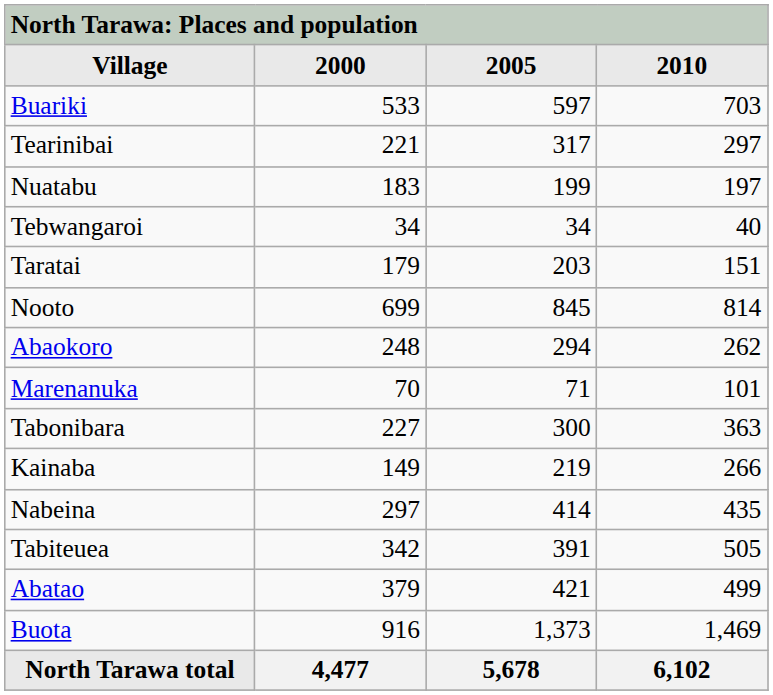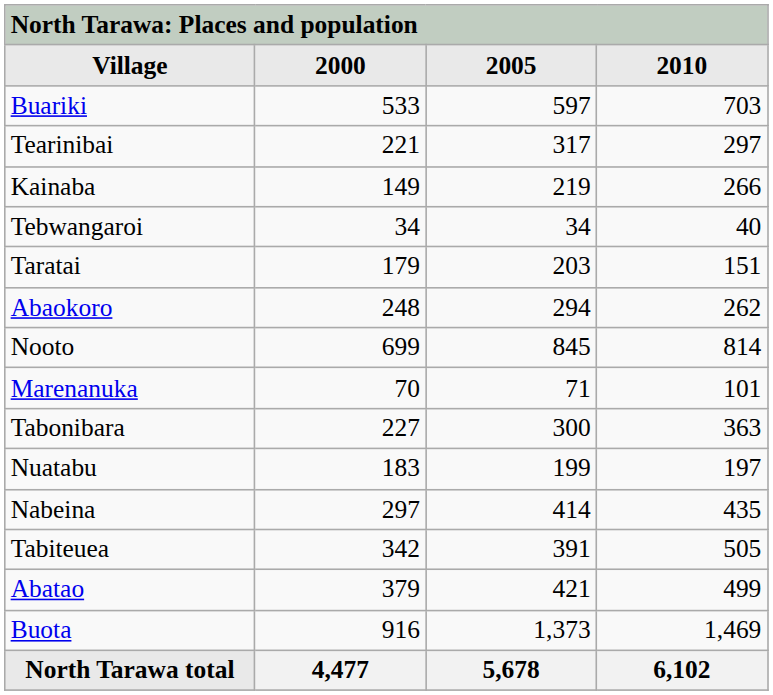 <table class="wikitable">
 <tr>
 <td colspan=4 style="background-color:#C1CDC1"><strong>North Tarawa: Places and population</strong></td>
 </tr>
 <tr>
 <th style="background-color:#E9E9E9" align=left valign=top width=150>Village</th>
 <th style="background-color:#E9E9E9" align=left valign=top width=100>2000</th>
 <th style="background-color:#E9E9E9" align=right valign=top width=100>2005</th>
 <th style="background-color:#E9E9E9" align=right valign=top width=100>2010</th>
 </tr>
 <tr>
 <td><a href='#'>Buariki</a></td>
 <td align=right>533</td>
 <td align=right>597</td>
 <td align=right>703</td>
 </tr>
 <tr>
 <td>Tearinibai</td>
 <td align=right>221</td>
 <td align=right>317</td>
 <td align=right>297</td>
 </tr>
 <tr>
-<td>Nuatabu</td>
-<td align=right>183</td>
-<td align=right>199</td>
-<td align=right>197</td>
+<td>Kainaba</td>
+<td align=right>149</td>
+<td align=right>219</td>
+<td align=right>266</td>
 </tr>
 <tr>
 <td>Tebwangaroi</td>
 <td align=right>34</td>
 <td align=right>34</td>
 <td align=right>40</td>
 </tr>
 <tr>
 <td>Taratai</td>
 <td align=right>179</td>
 <td align=right>203</td>
 <td align=right>151</td>
 </tr>
 <tr>
+<td><a href='#'>Abaokoro</a></td>
+<td align=right>248</td>
+<td align=right>294</td>
+<td align=right>262</td>
+</tr>
+<tr>
 <td>Nooto</td>
 <td align=right>699</td>
 <td align=right>845</td>
 <td align=right>814</td>
-</tr>
-<tr>
-<td><a href='#'>Abaokoro</a></td>
-<td align=right>248</td>
-<td align=right>294</td>
-<td align=right>262</td>
 </tr>
 <tr>
 <td><a href='#'>Marenanuka</a></td>
 <td align=right>70</td>
 <td align=right>71</td>
 <td align=right>101</td>
 </tr>
 <tr>
 <td>Tabonibara</td>
 <td align=right>227</td>
 <td align=right>300</td>
 <td align=right>363</td>
 </tr>
 <tr>
-<td>Kainaba</td>
-<td align=right>149</td>
-<td align=right>219</td>
-<td align=right>266</td>
+<td>Nuatabu</td>
+<td align=right>183</td>
+<td align=right>199</td>
+<td align=right>197</td>
 </tr>
 <tr>
 <td>Nabeina</td>
 <td align=right>297</td>
 <td align=right>414</td>
 <td align=right>435</td>
 </tr>
 <tr>
 <td>Tabiteuea</td>
 <td align=right>342</td>
 <td align=right>391</td>
 <td align=right>505</td>
 </tr>
 <tr>
 <td><a href='#'>Abatao</a></td>
 <td align=right>379</td>
 <td align=right>421</td>
 <td align=right>499</td>
 </tr>
 <tr>
 <td><a href='#'>Buota</a></td>
 <td align=right>916</td>
 <td align=right>1,373</td>
 <td align=right>1,469</td>
 </tr>
 <tr>
 <th style="background-color:#E9E9E9" align=right>North Tarawa total</th>
 <th align=right>4,477</th>
 <th align=right>5,678</th>
 <th align=right>6,102</th>
 </tr>
 </table>
